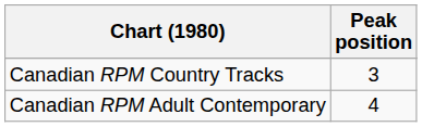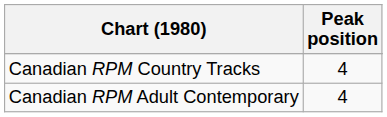 <table class="wikitable sortable">
 <tr>
 <th align="left">Chart (1980)</th>
 <th align="center">Peak<br>position</th>
 </tr>
 <tr>
 </tr>
 <tr>
 </tr>
 <tr>
 </tr>
 <tr>
 <td align="left">Canadian <em>RPM</em> Country Tracks</td>
-<td align="center">3</td>
+<td align="center">4</td>
 </tr>
 <tr>
 <td align="left">Canadian <em>RPM</em> Adult Contemporary</td>
 <td align="center">4</td>
 </tr>
 </table>
